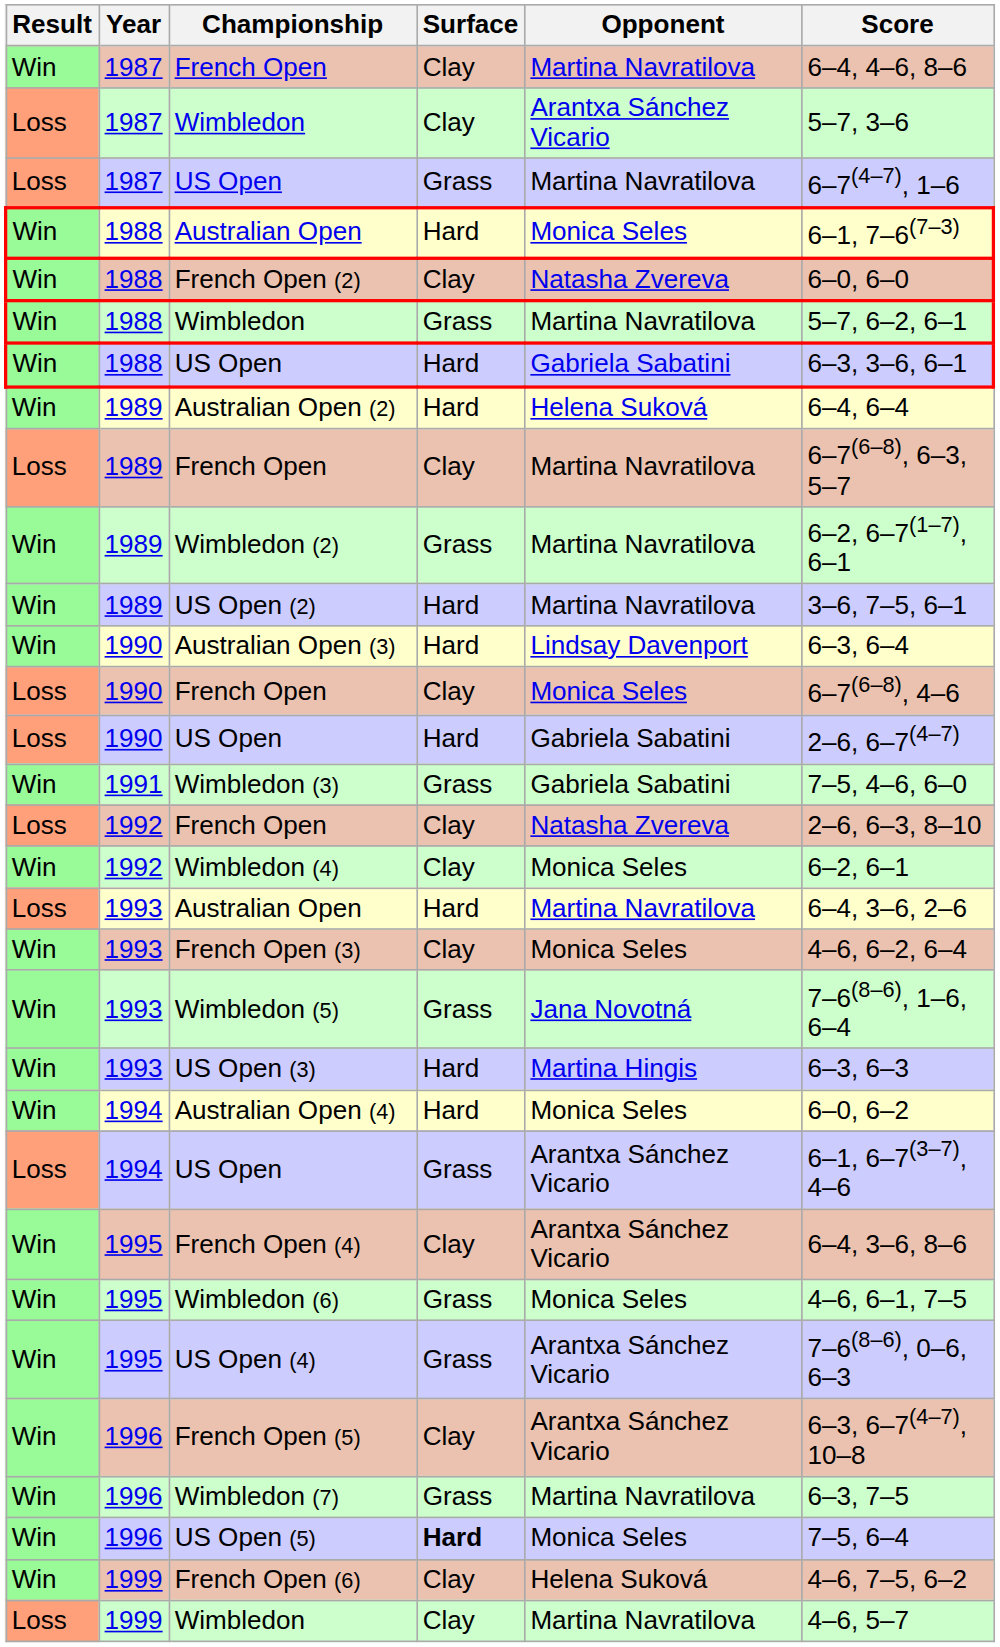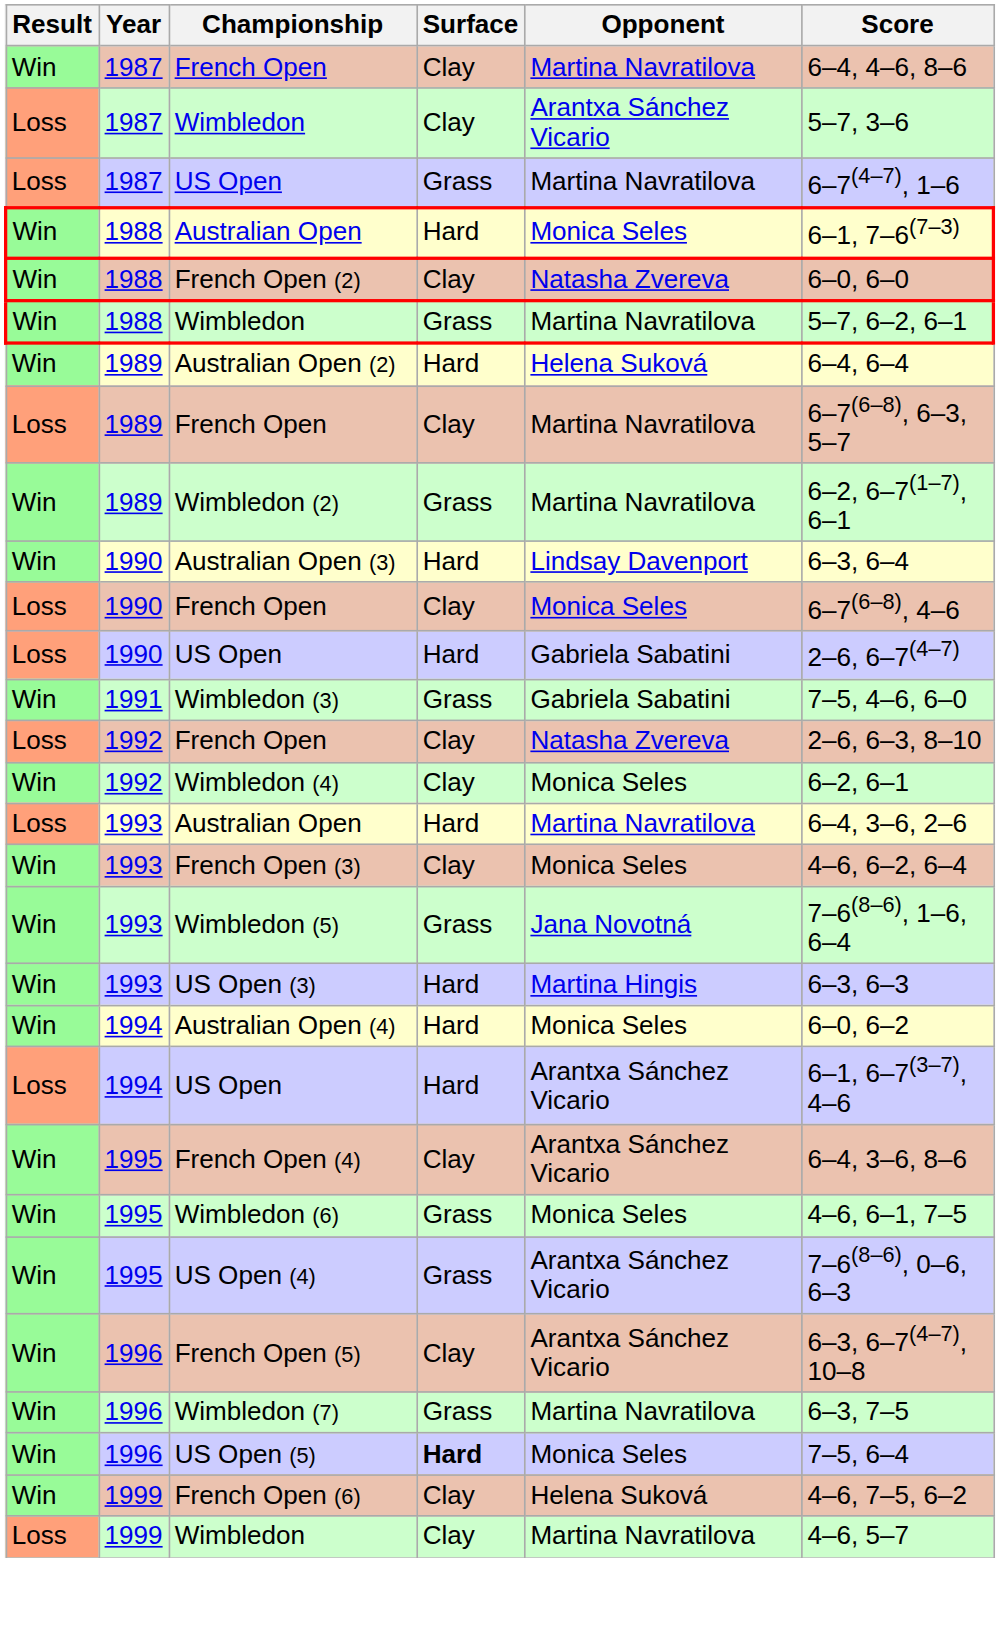 <table class="sortable wikitable">
 <tr>
 <th style="width:50px">Result</th>
 <th style="width:35px">Year</th>
 <th style="width:160px">Championship</th>
 <th style="width:50px">Surface</th>
 <th style="width:200px">Opponent</th>
 <th style="width:140px" class="unsortable">Score</th>
 </tr>
 <tr style="background:#ebc2af;">
 <td style="background:#98fb98;">Win</td>
 <td><a href='#'>1987</a></td>
 <td><a href='#'>French Open</a></td>
 <td>Clay</td>
 <td> <a href='#'>Martina Navratilova</a></td>
 <td>6–4, 4–6, 8–6</td>
 </tr>
 <tr style="background:#cfc;">
 <td style="background:#ffa07a;">Loss</td>
 <td><a href='#'>1987</a></td>
 <td><a href='#'>Wimbledon</a></td>
 <td>Clay</td>
 <td> <a href='#'>Arantxa Sánchez Vicario</a></td>
 <td>5–7, 3–6</td>
 </tr>
 <tr style="background:#ccf;">
 <td style="background:#ffa07a;">Loss</td>
 <td><a href='#'>1987</a></td>
 <td><a href='#'>US Open</a></td>
 <td>Grass</td>
 <td> Martina Navratilova</td>
 <td>6–7<sup>(4–7)</sup>, 1–6</td>
 </tr>
 <tr style="border: 2px solid red" bgcolor="#FFFFCC">
 <td style="background:#98fb98;">Win</td>
 <td><a href='#'>1988</a></td>
 <td><a href='#'>Australian Open</a></td>
 <td>Hard</td>
 <td> <a href='#'>Monica Seles</a></td>
 <td>6–1, 7–6<sup>(7–3)</sup></td>
 </tr>
 <tr style="border: 2px solid red" bgcolor="#EBC2AF">
 <td style="background:#98fb98;">Win</td>
 <td><a href='#'>1988</a></td>
 <td>French Open <small>(2)</small></td>
 <td>Clay</td>
 <td> <a href='#'>Natasha Zvereva</a></td>
 <td>6–0, 6–0</td>
 </tr>
 <tr style="border: 2px solid red" bgcolor="#CCFFCC">
 <td style="background:#98fb98;">Win</td>
 <td><a href='#'>1988</a></td>
 <td>Wimbledon</td>
 <td>Grass</td>
 <td> Martina Navratilova</td>
 <td>5–7, 6–2, 6–1</td>
 </tr>
-<tr style="border: 2px solid red" bgcolor="#CCCCFF">
-<td style="background:#98fb98;">Win</td>
-<td><a href='#'>1988</a></td>
-<td>US Open</td>
-<td>Hard</td>
-<td> <a href='#'>Gabriela Sabatini</a></td>
-<td>6–3, 3–6, 6–1</td>
-</tr>
 <tr bgcolor=FFFFCC>
 <td style="background:#98fb98;">Win</td>
 <td><a href='#'>1989</a></td>
 <td>Australian Open <small>(2)</small></td>
 <td>Hard</td>
 <td> <a href='#'>Helena Suková</a></td>
 <td>6–4, 6–4</td>
 </tr>
 <tr style="background:#ebc2af;">
 <td style="background:#ffa07a;">Loss</td>
 <td><a href='#'>1989</a></td>
 <td>French Open</td>
 <td>Clay</td>
 <td> Martina Navratilova</td>
 <td>6–7<sup>(6–8)</sup>, 6–3, 5–7</td>
 </tr>
 <tr style="background:#cfc;">
 <td style="background:#98fb98;">Win</td>
 <td><a href='#'>1989</a></td>
 <td>Wimbledon <small>(2)</small></td>
 <td>Grass</td>
 <td> Martina Navratilova</td>
 <td>6–2, 6–7<sup>(1–7)</sup>, 6–1</td>
-</tr>
-<tr style="background:#ccf;">
-<td style="background:#98fb98;">Win</td>
-<td><a href='#'>1989</a></td>
-<td>US Open <small>(2)</small></td>
-<td>Hard</td>
-<td> Martina Navratilova</td>
-<td>3–6, 7–5, 6–1</td>
 </tr>
 <tr bgcolor=FFFFCC>
 <td style="background:#98fb98;">Win</td>
 <td><a href='#'>1990</a></td>
 <td>Australian Open <small>(3)</small></td>
 <td>Hard</td>
 <td> <a href='#'>Lindsay Davenport</a></td>
 <td>6–3, 6–4</td>
 </tr>
 <tr bgcolor=EBC2AF>
 <td style="background:#ffa07a;">Loss</td>
 <td><a href='#'>1990</a></td>
 <td>French Open</td>
 <td>Clay</td>
 <td> <a href='#'>Monica Seles</a></td>
 <td>6–7<sup>(6–8)</sup>, 4–6</td>
 </tr>
 <tr style="background:#ccf;">
 <td style="background:#ffa07a;">Loss</td>
 <td><a href='#'>1990</a></td>
 <td>US Open</td>
 <td>Hard</td>
 <td> Gabriela Sabatini</td>
 <td>2–6, 6–7<sup>(4–7)</sup></td>
 </tr>
 <tr style="background:#cfc;">
 <td style="background:#98fb98;">Win</td>
 <td><a href='#'>1991</a></td>
 <td>Wimbledon <small>(3)</small></td>
 <td>Grass</td>
 <td> Gabriela Sabatini</td>
 <td>7–5, 4–6, 6–0</td>
 </tr>
 <tr style="background:#ebc2af;">
 <td style="background:#ffa07a;">Loss</td>
 <td><a href='#'>1992</a></td>
 <td>French Open</td>
 <td>Clay</td>
 <td> <a href='#'>Natasha Zvereva</a></td>
 <td>2–6, 6–3, 8–10</td>
 </tr>
 <tr style="background:#cfc;">
 <td style="background:#98fb98;">Win</td>
 <td><a href='#'>1992</a></td>
 <td>Wimbledon <small>(4)</small></td>
 <td>Clay</td>
 <td> Monica Seles</td>
 <td>6–2, 6–1</td>
 </tr>
 <tr bgcolor=FFFFCC>
 <td style="background:#ffa07a;">Loss</td>
 <td><a href='#'>1993</a></td>
 <td>Australian Open</td>
 <td>Hard</td>
 <td> <a href='#'>Martina Navratilova</a></td>
 <td>6–4, 3–6, 2–6</td>
 </tr>
 <tr style="background:#ebc2af;">
 <td style="background:#98fb98;">Win</td>
 <td><a href='#'>1993</a></td>
 <td>French Open <small>(3)</small></td>
 <td>Clay</td>
 <td> Monica Seles</td>
 <td>4–6, 6–2, 6–4</td>
 </tr>
 <tr style="background:#cfc;">
 <td style="background:#98fb98;">Win</td>
 <td><a href='#'>1993</a></td>
 <td>Wimbledon <small>(5)</small></td>
 <td>Grass</td>
 <td> <a href='#'>Jana Novotná</a></td>
 <td>7–6<sup>(8–6)</sup>, 1–6, 6–4</td>
 </tr>
 <tr style="background:#ccf;">
 <td style="background:#98fb98;">Win</td>
 <td><a href='#'>1993</a></td>
 <td>US Open <small>(3)</small></td>
 <td>Hard</td>
 <td> <a href='#'>Martina Hingis</a></td>
 <td>6–3, 6–3</td>
 </tr>
 <tr bgcolor=FFFFCC>
 <td style="background:#98fb98;">Win</td>
 <td><a href='#'>1994</a></td>
 <td>Australian Open <small>(4)</small></td>
 <td>Hard</td>
 <td> Monica Seles</td>
 <td>6–0, 6–2</td>
 </tr>
 <tr style="background:#ccf;">
 <td style="background:#ffa07a;">Loss</td>
 <td><a href='#'>1994</a></td>
 <td>US Open</td>
-<td>Grass</td>
+<td>Hard</td>
 <td> Arantxa Sánchez Vicario</td>
 <td>6–1, 6–7<sup>(3–7)</sup>, 4–6</td>
 </tr>
 <tr style="background:#ebc2af;">
 <td style="background:#98fb98;">Win</td>
 <td><a href='#'>1995</a></td>
 <td>French Open <small>(4)</small></td>
 <td>Clay</td>
 <td> Arantxa Sánchez Vicario</td>
 <td>6–4, 3–6, 8–6</td>
 </tr>
 <tr style="background:#cfc;">
 <td style="background:#98fb98;">Win</td>
 <td><a href='#'>1995</a></td>
 <td>Wimbledon <small>(6)</small></td>
 <td>Grass</td>
 <td> Monica Seles</td>
 <td>4–6, 6–1, 7–5</td>
 </tr>
 <tr style="background:#ccf;">
 <td style="background:#98fb98;">Win</td>
 <td><a href='#'>1995</a></td>
 <td>US Open <small>(4)</small></td>
 <td>Grass</td>
 <td> Arantxa Sánchez Vicario</td>
 <td>7–6<sup>(8–6)</sup>, 0–6, 6–3</td>
 </tr>
 <tr style="background:#ebc2af;">
 <td style="background:#98fb98;">Win</td>
 <td><a href='#'>1996</a></td>
 <td>French Open <small>(5)</small></td>
 <td>Clay</td>
 <td> Arantxa Sánchez Vicario</td>
 <td>6–3, 6–7<sup>(4–7)</sup>, 10–8</td>
 </tr>
 <tr style="background:#cfc;">
 <td style="background:#98fb98;">Win</td>
 <td><a href='#'>1996</a></td>
 <td>Wimbledon <small>(7)</small></td>
 <td>Grass</td>
 <td> Martina Navratilova</td>
 <td>6–3, 7–5</td>
 </tr>
 <tr style="background:#ccf;">
 <td style="background:#98fb98;">Win</td>
 <td><a href='#'>1996</a></td>
 <td>US Open <small>(5)</small></td>
 <td><strong>Hard</strong></td>
 <td> Monica Seles</td>
 <td>7–5, 6–4</td>
 </tr>
 <tr style="background:#ebc2af;">
 <td style="background:#98fb98;">Win</td>
 <td><a href='#'>1999</a></td>
 <td>French Open <small>(6)</small></td>
 <td>Clay</td>
 <td> Helena Suková</td>
 <td>4–6, 7–5, 6–2</td>
 </tr>
 <tr style="background:#cfc;">
 <td style="background:#ffa07a;">Loss</td>
 <td><a href='#'>1999</a></td>
 <td>Wimbledon</td>
 <td>Clay</td>
 <td> Martina Navratilova</td>
 <td>4–6, 5–7</td>
 </tr>
 </table>
